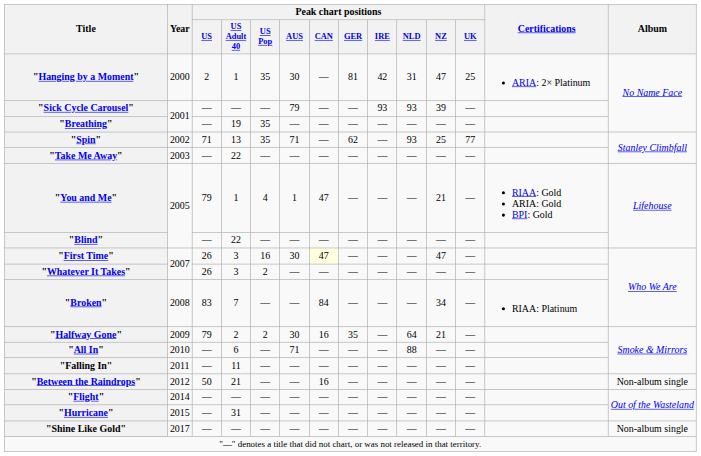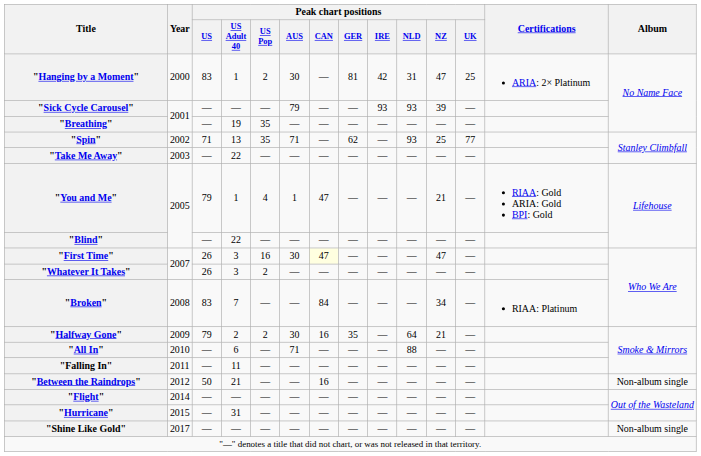 <table class="wikitable plainrowheaders" style="text-align:center;">
 <tr>
 <th scope="col" rowspan="2" style="width:16em;">Title</th>
 <th scope="col" rowspan="2">Year</th>
 <th scope="col" colspan="10">Peak chart positions</th>
 <th scope="col" rowspan="2" style="width:12em;"><a href='#'>Certifications</a></th>
 <th scope="col" rowspan="2">Album</th>
 </tr>
 <tr>
 <th style="width:3em;font-size:85%"><a href='#'>US</a><br></th>
 <th style="width:3em;font-size:85%"><a href='#'>US<br>Adult 40</a><br></th>
 <th style="width:3em;font-size:85%"><a href='#'>US<br>Pop</a><br></th>
 <th style="width:3em;font-size:85%"><a href='#'>AUS</a><br></th>
 <th style="width:3em;font-size:85%"><a href='#'>CAN</a><br></th>
 <th style="width:3em;font-size:85%"><a href='#'>GER</a><br></th>
 <th style="width:3em;font-size:85%"><a href='#'>IRE</a><br></th>
 <th style="width:3em;font-size:85%"><a href='#'>NLD</a><br></th>
 <th style="width:3em;font-size:85%"><a href='#'>NZ</a><br></th>
 <th style="width:3em;font-size:85%"><a href='#'>UK</a><br></th>
 </tr>
 <tr>
 <th scope="row">"<a href='#'>Hanging by a Moment</a>"</th>
 <td>2000</td>
+<td>83</td>
+<td>1</td>
 <td>2</td>
-<td>1</td>
-<td>35</td>
 <td>30</td>
 <td>—</td>
 <td>81</td>
 <td>42</td>
 <td>31</td>
 <td>47</td>
 <td>25</td>
 <td align="left"><br><ul><li><a href='#'>ARIA</a>: 2× Platinum</li></ul></td>
 <td rowspan=3><em><a href='#'>No Name Face</a></em></td>
 </tr>
 <tr>
 <th scope="row">"<a href='#'>Sick Cycle Carousel</a>"</th>
 <td rowspan="2">2001</td>
 <td>—</td>
 <td>—</td>
 <td>—</td>
 <td>79</td>
 <td>—</td>
 <td>—</td>
 <td>93</td>
 <td>93</td>
 <td>39</td>
 <td>—</td>
 <td></td>
 </tr>
 <tr>
 <th scope="row">"<a href='#'>Breathing</a>"</th>
 <td>—</td>
 <td>19</td>
 <td>35</td>
 <td>—</td>
 <td>—</td>
 <td>—</td>
 <td>—</td>
 <td>—</td>
 <td>—</td>
 <td>—</td>
 <td></td>
 </tr>
 <tr>
 <th scope="row">"<a href='#'>Spin</a>"</th>
 <td>2002</td>
 <td>71</td>
 <td>13</td>
 <td>35</td>
 <td>71</td>
 <td>—</td>
 <td>62</td>
 <td>—</td>
 <td>93</td>
 <td>25</td>
 <td>77</td>
 <td></td>
 <td rowspan="2"><em><a href='#'>Stanley Climbfall</a></em></td>
 </tr>
 <tr>
 <th scope="row">"<a href='#'>Take Me Away</a>"</th>
 <td>2003</td>
 <td>—</td>
 <td>22</td>
 <td>—</td>
 <td>—</td>
 <td>—</td>
 <td>—</td>
 <td>—</td>
 <td>—</td>
 <td>—</td>
 <td>—</td>
 <td></td>
 </tr>
 <tr>
 <th scope="row">"<a href='#'>You and Me</a>"</th>
 <td rowspan="2">2005</td>
 <td>79</td>
 <td>1</td>
 <td>4</td>
 <td>1</td>
 <td>47</td>
 <td>—</td>
 <td>—</td>
 <td>—</td>
 <td>21</td>
 <td>—</td>
 <td align="left"><br><ul><li><a href='#'>RIAA</a>: Gold</li><li>ARIA: Gold</li><li><a href='#'>BPI</a>: Gold</li></ul></td>
 <td rowspan="2"><em><a href='#'>Lifehouse</a></em></td>
 </tr>
 <tr>
 <th scope="row">"<a href='#'>Blind</a>"</th>
 <td>—</td>
 <td>22</td>
 <td>—</td>
 <td>—</td>
 <td>—</td>
 <td>—</td>
 <td>—</td>
 <td>—</td>
 <td>—</td>
 <td>—</td>
 <td></td>
 </tr>
 <tr>
 <th scope="row">"<a href='#'>First Time</a>"</th>
 <td rowspan="2">2007</td>
 <td>26</td>
 <td>3</td>
 <td>16</td>
 <td>30</td>
 <td style="background: lightyellow;">47</td>
 <td>—</td>
 <td>—</td>
 <td>—</td>
 <td>47</td>
 <td>—</td>
 <td></td>
 <td rowspan="3"><em><a href='#'>Who We Are</a></em></td>
 </tr>
 <tr>
 <th scope="row">"<a href='#'>Whatever It Takes</a>"</th>
 <td>26</td>
 <td>3</td>
 <td>2</td>
 <td>—</td>
 <td>—</td>
 <td>—</td>
 <td>—</td>
 <td>—</td>
 <td>—</td>
 <td>—</td>
 <td></td>
 </tr>
 <tr>
 <th scope="row">"<a href='#'>Broken</a>"</th>
 <td>2008</td>
 <td>83</td>
 <td>7</td>
 <td>—</td>
 <td>—</td>
 <td>84</td>
 <td>—</td>
 <td>—</td>
 <td>—</td>
 <td>34</td>
 <td>—</td>
 <td align="left"><br><ul><li>RIAA: Platinum</li></ul></td>
 </tr>
 <tr>
 <th scope="row">"<a href='#'>Halfway Gone</a>"</th>
 <td>2009</td>
 <td>79</td>
 <td>2</td>
 <td>2</td>
 <td>30</td>
 <td>16</td>
 <td>35</td>
 <td>—</td>
 <td>64</td>
 <td>21</td>
 <td>—</td>
 <td></td>
 <td rowspan="3"><em><a href='#'>Smoke & Mirrors</a></em></td>
 </tr>
 <tr>
 <th scope="row">"<a href='#'>All In</a>"</th>
 <td>2010</td>
 <td>—</td>
 <td>6</td>
 <td>—</td>
 <td>71</td>
 <td>—</td>
 <td>—</td>
 <td>—</td>
 <td>88</td>
 <td>—</td>
 <td>—</td>
 <td></td>
 </tr>
 <tr>
 <th scope="row">"Falling In"</th>
 <td>2011</td>
 <td>—</td>
 <td>11</td>
 <td>—</td>
 <td>—</td>
 <td>—</td>
 <td>—</td>
 <td>—</td>
 <td>—</td>
 <td>—</td>
 <td>—</td>
 <td></td>
 </tr>
 <tr>
 <th scope="row">"<a href='#'>Between the Raindrops</a>" <br></th>
 <td>2012</td>
 <td>50</td>
 <td>21</td>
 <td>—</td>
 <td>—</td>
 <td>16</td>
 <td>—</td>
 <td>—</td>
 <td>—</td>
 <td>—</td>
 <td>—</td>
 <td></td>
 <td>Non-album single</td>
 </tr>
 <tr>
 <th scope="row">"<a href='#'>Flight</a>"</th>
 <td>2014</td>
 <td>—</td>
 <td>—</td>
 <td>—</td>
 <td>—</td>
 <td>—</td>
 <td>—</td>
 <td>—</td>
 <td>—</td>
 <td>—</td>
 <td>—</td>
 <td></td>
 <td rowspan="2"><em><a href='#'>Out of the Wasteland</a></em></td>
 </tr>
 <tr>
 <th scope="row">"<a href='#'>Hurricane</a>"</th>
 <td>2015</td>
 <td>—</td>
 <td>31</td>
 <td>—</td>
 <td>—</td>
 <td>—</td>
 <td>—</td>
 <td>—</td>
 <td>—</td>
 <td>—</td>
 <td>—</td>
 <td></td>
 </tr>
 <tr>
 <th scope="row">"Shine Like Gold" </th>
 <td>2017</td>
 <td>—</td>
 <td>—</td>
 <td>—</td>
 <td>—</td>
 <td>—</td>
 <td>—</td>
 <td>—</td>
 <td>—</td>
 <td>—</td>
 <td>—</td>
 <td></td>
 <td>Non-album single</td>
 </tr>
 <tr>
 <td colspan="14" style="font-size:90%">"—" denotes a title that did not chart, or was not released in that territory.</td>
 </tr>
 </table>
